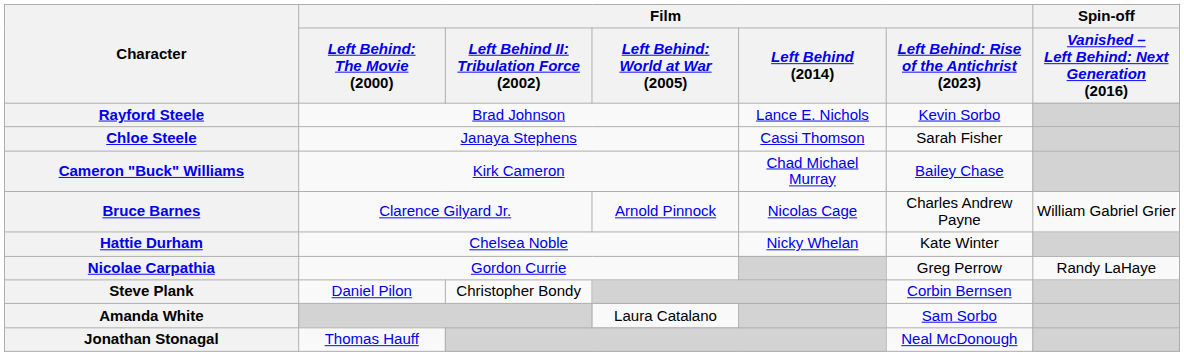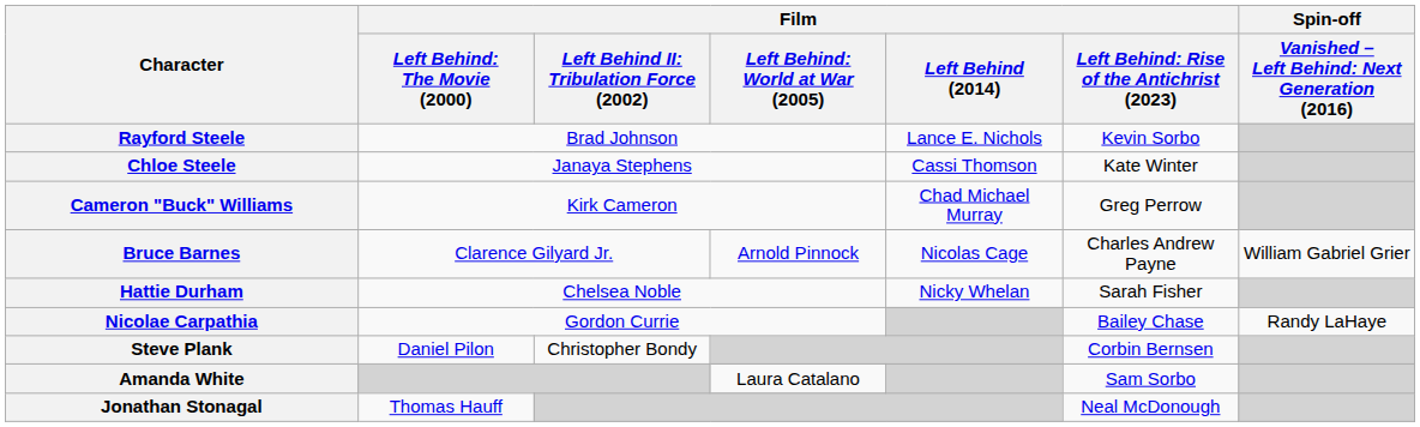 <table class="wikitable" style="text-align:center" width=99%>
 <tr>
 <th rowspan="2" width="20%">Character</th>
 <th colspan="5" align="center">Film</th>
 <th colspan="1" align="center">Spin-off</th>
 </tr>
 <tr>
 <th align="center" width="10%"><em><a href='#'>Left Behind:<br>The Movie</a></em> <br> (2000)</th>
 <th align="center" width="10%"><em><a href='#'>Left Behind II:<br>Tribulation Force</a></em> <br> (2002)</th>
 <th align="center" width="10%"><em><a href='#'>Left Behind:<br>World at War</a></em> <br> (2005)</th>
 <th align="center" width="10%"><em><a href='#'>Left Behind</a></em> <br> (2014)</th>
 <th align="center" width="10%"><em><a href='#'>Left Behind: Rise of the Antichrist</a></em> (2023)</th>
 <th align="center" width="10%"><em><a href='#'>Vanished – <br> Left Behind: Next Generation</a></em> <br> (2016)</th>
 </tr>
 <tr>
 <th><a href='#'>Rayford Steele</a></th>
 <td colspan="3"><a href='#'>Brad Johnson</a></td>
 <td colspan="1"><a href='#'>Lance E. Nichols</a></td>
 <td colspan="1"><a href='#'>Kevin Sorbo</a></td>
 <td colspan="1" style="background-color:lightgrey;"></td>
 </tr>
 <tr>
 <th><a href='#'>Chloe Steele</a></th>
 <td colspan="3"><a href='#'>Janaya Stephens</a></td>
 <td colspan="1"><a href='#'>Cassi Thomson</a></td>
-<td colspan="1">Sarah Fisher</td>
+<td colspan="1">Kate Winter</td>
 <td colspan="1" style="background-color:lightgrey;"></td>
 </tr>
 <tr>
 <th><a href='#'>Cameron "Buck" Williams</a></th>
 <td colspan="3"><a href='#'>Kirk Cameron</a></td>
 <td colspan="1"><a href='#'>Chad Michael Murray</a></td>
-<td colspan="1"><a href='#'>Bailey Chase</a></td>
+<td colspan="1">Greg Perrow</td>
 <td colspan="1" style="background-color:lightgrey;"></td>
 </tr>
 <tr>
 <th><a href='#'>Bruce Barnes</a></th>
 <td colspan="2"><a href='#'>Clarence Gilyard Jr.</a></td>
 <td colspan="1"><a href='#'>Arnold Pinnock</a></td>
 <td colspan="1"><a href='#'>Nicolas Cage</a></td>
 <td colspan="1">Charles Andrew Payne</td>
 <td colspan="1">William Gabriel Grier</td>
 </tr>
 <tr>
 <th><a href='#'>Hattie Durham</a></th>
 <td colspan="3"><a href='#'>Chelsea Noble</a></td>
 <td colspan="1"><a href='#'>Nicky Whelan</a></td>
-<td colspan="1">Kate Winter</td>
+<td colspan="1">Sarah Fisher</td>
 <td colspan="1" style="background-color:lightgrey;"></td>
 </tr>
 <tr>
 <th><a href='#'>Nicolae Carpathia</a></th>
 <td colspan="3"><a href='#'>Gordon Currie</a> </td>
 <td colspan="1" style="background-color:lightgrey;"></td>
-<td colspan="1">Greg Perrow</td>
+<td colspan="1"><a href='#'>Bailey Chase</a></td>
 <td colspan="1">Randy LaHaye</td>
 </tr>
 <tr>
 <th>Steve Plank</th>
 <td colspan="1"><a href='#'>Daniel Pilon</a></td>
 <td colspan="1">Christopher Bondy</td>
 <td colspan="2" style="background-color:lightgrey;"></td>
 <td colspan="1"><a href='#'>Corbin Bernsen</a></td>
 <td colspan="1" style="background-color:lightgrey;"></td>
 </tr>
 <tr>
 <th>Amanda White</th>
 <td colspan="2" style="background-color:lightgrey;"></td>
 <td colspan="1">Laura Catalano</td>
 <td colspan="1" style="background-color:lightgrey;"></td>
 <td colspan="1"><a href='#'>Sam Sorbo</a></td>
 <td colspan="1" style="background-color:lightgrey;"></td>
 </tr>
 <tr>
 <th>Jonathan Stonagal</th>
 <td colspan="1"><a href='#'>Thomas Hauff</a></td>
 <td colspan="3" style="background-color:lightgrey;"></td>
 <td colspan="1"><a href='#'>Neal McDonough</a></td>
 <td colspan="1" style="background-color:lightgrey;"></td>
 </tr>
 </table>
